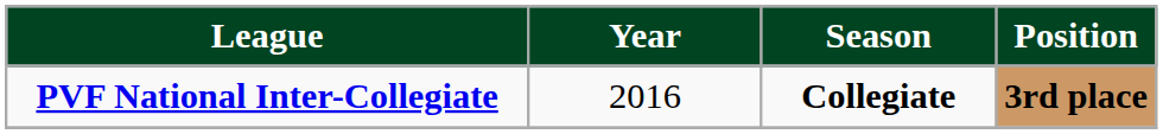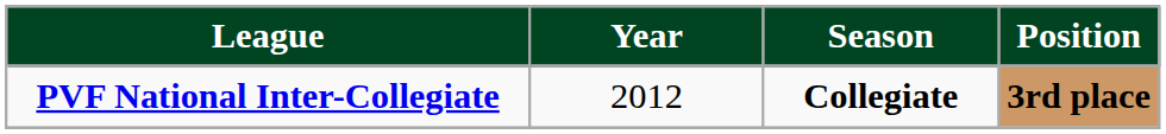 <table class="wikitable" style="text-align:center; font-size:10pt;">
 <tr style="background: #014421; font-weight:bold;">
 <td style="width:14em;color:#FFFFFF">League</td>
 <td style="width:6em;color:#FFFFFF">Year</td>
 <td style="width:6em;color:#FFFFFF">Season</td>
 <td style="width:4em;color:#FFFFFF">Position</td>
 </tr>
 <tr>
 <td><strong><a href='#'>PVF National Inter-Collegiate</a></strong></td>
-<td>2016</td>
+<td>2012</td>
 <td align="center"><strong>Collegiate</strong></td>
 <td bgcolor="#CC9966"><strong>3rd place</strong></td>
 </tr>
 <tr>
 </tr>
 </table>
